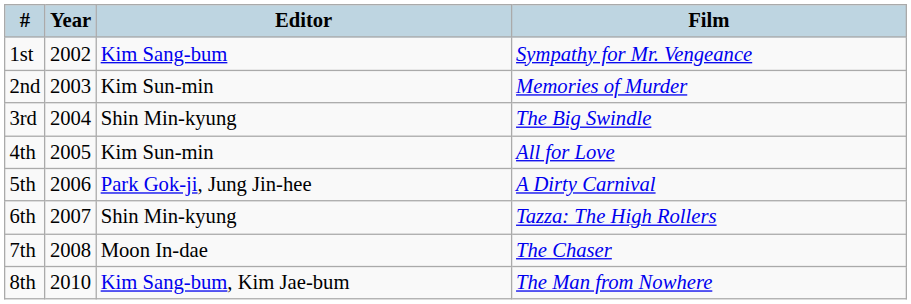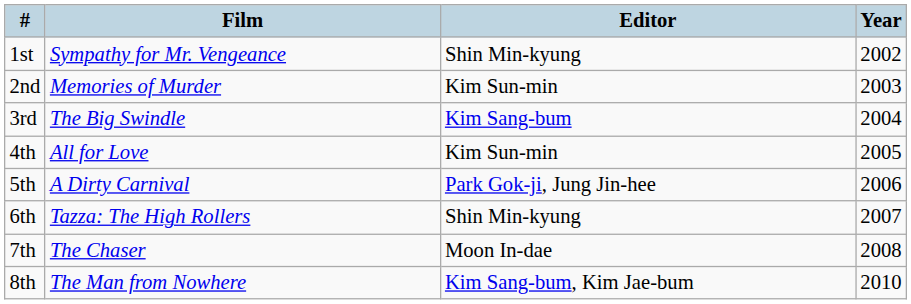 <table class="wikitable" style="width:700px">
 <tr>
 <th style="background:#BED5E1; width:10px">#</th>
+<th style="background:#BED5E1;">Film</th>
+<th style="background:#BED5E1;">Editor</th>
 <th style="background:#BED5E1; width:10px">Year</th>
-<th style="background:#BED5E1;">Editor</th>
-<th style="background:#BED5E1;">Film</th>
 </tr>
 <tr>
 <td>1st</td>
+<td><em><a href='#'>Sympathy for Mr. Vengeance</a></em></td>
+<td>Shin Min-kyung</td>
 <td>2002</td>
-<td><a href='#'>Kim Sang-bum</a></td>
-<td><em><a href='#'>Sympathy for Mr. Vengeance</a></em></td>
 </tr>
 <tr>
 <td>2nd</td>
+<td><em><a href='#'>Memories of Murder</a></em></td>
+<td>Kim Sun-min</td>
 <td>2003</td>
-<td>Kim Sun-min</td>
-<td><em><a href='#'>Memories of Murder</a></em></td>
 </tr>
 <tr>
 <td>3rd</td>
+<td><em><a href='#'>The Big Swindle</a></em></td>
+<td><a href='#'>Kim Sang-bum</a></td>
 <td>2004</td>
-<td>Shin Min-kyung</td>
-<td><em><a href='#'>The Big Swindle</a></em></td>
 </tr>
 <tr>
 <td>4th</td>
+<td><em><a href='#'>All for Love</a></em></td>
+<td>Kim Sun-min</td>
 <td>2005</td>
-<td>Kim Sun-min</td>
-<td><em><a href='#'>All for Love</a></em></td>
 </tr>
 <tr>
 <td>5th</td>
+<td><em><a href='#'>A Dirty Carnival</a></em></td>
+<td><a href='#'>Park Gok-ji</a>, Jung Jin-hee</td>
 <td>2006</td>
-<td><a href='#'>Park Gok-ji</a>, Jung Jin-hee</td>
-<td><em><a href='#'>A Dirty Carnival</a></em></td>
 </tr>
 <tr>
 <td>6th</td>
+<td><em><a href='#'>Tazza: The High Rollers</a></em></td>
+<td>Shin Min-kyung</td>
 <td>2007</td>
-<td>Shin Min-kyung</td>
-<td><em><a href='#'>Tazza: The High Rollers</a></em></td>
 </tr>
 <tr>
 <td>7th</td>
+<td><em><a href='#'>The Chaser</a></em></td>
+<td>Moon In-dae</td>
 <td>2008</td>
-<td>Moon In-dae</td>
-<td><em><a href='#'>The Chaser</a></em></td>
 </tr>
 <tr>
 <td>8th</td>
+<td><em><a href='#'>The Man from Nowhere</a></em></td>
+<td><a href='#'>Kim Sang-bum</a>, Kim Jae-bum</td>
 <td>2010</td>
-<td><a href='#'>Kim Sang-bum</a>, Kim Jae-bum</td>
-<td><em><a href='#'>The Man from Nowhere</a></em></td>
 </tr>
 </table>
